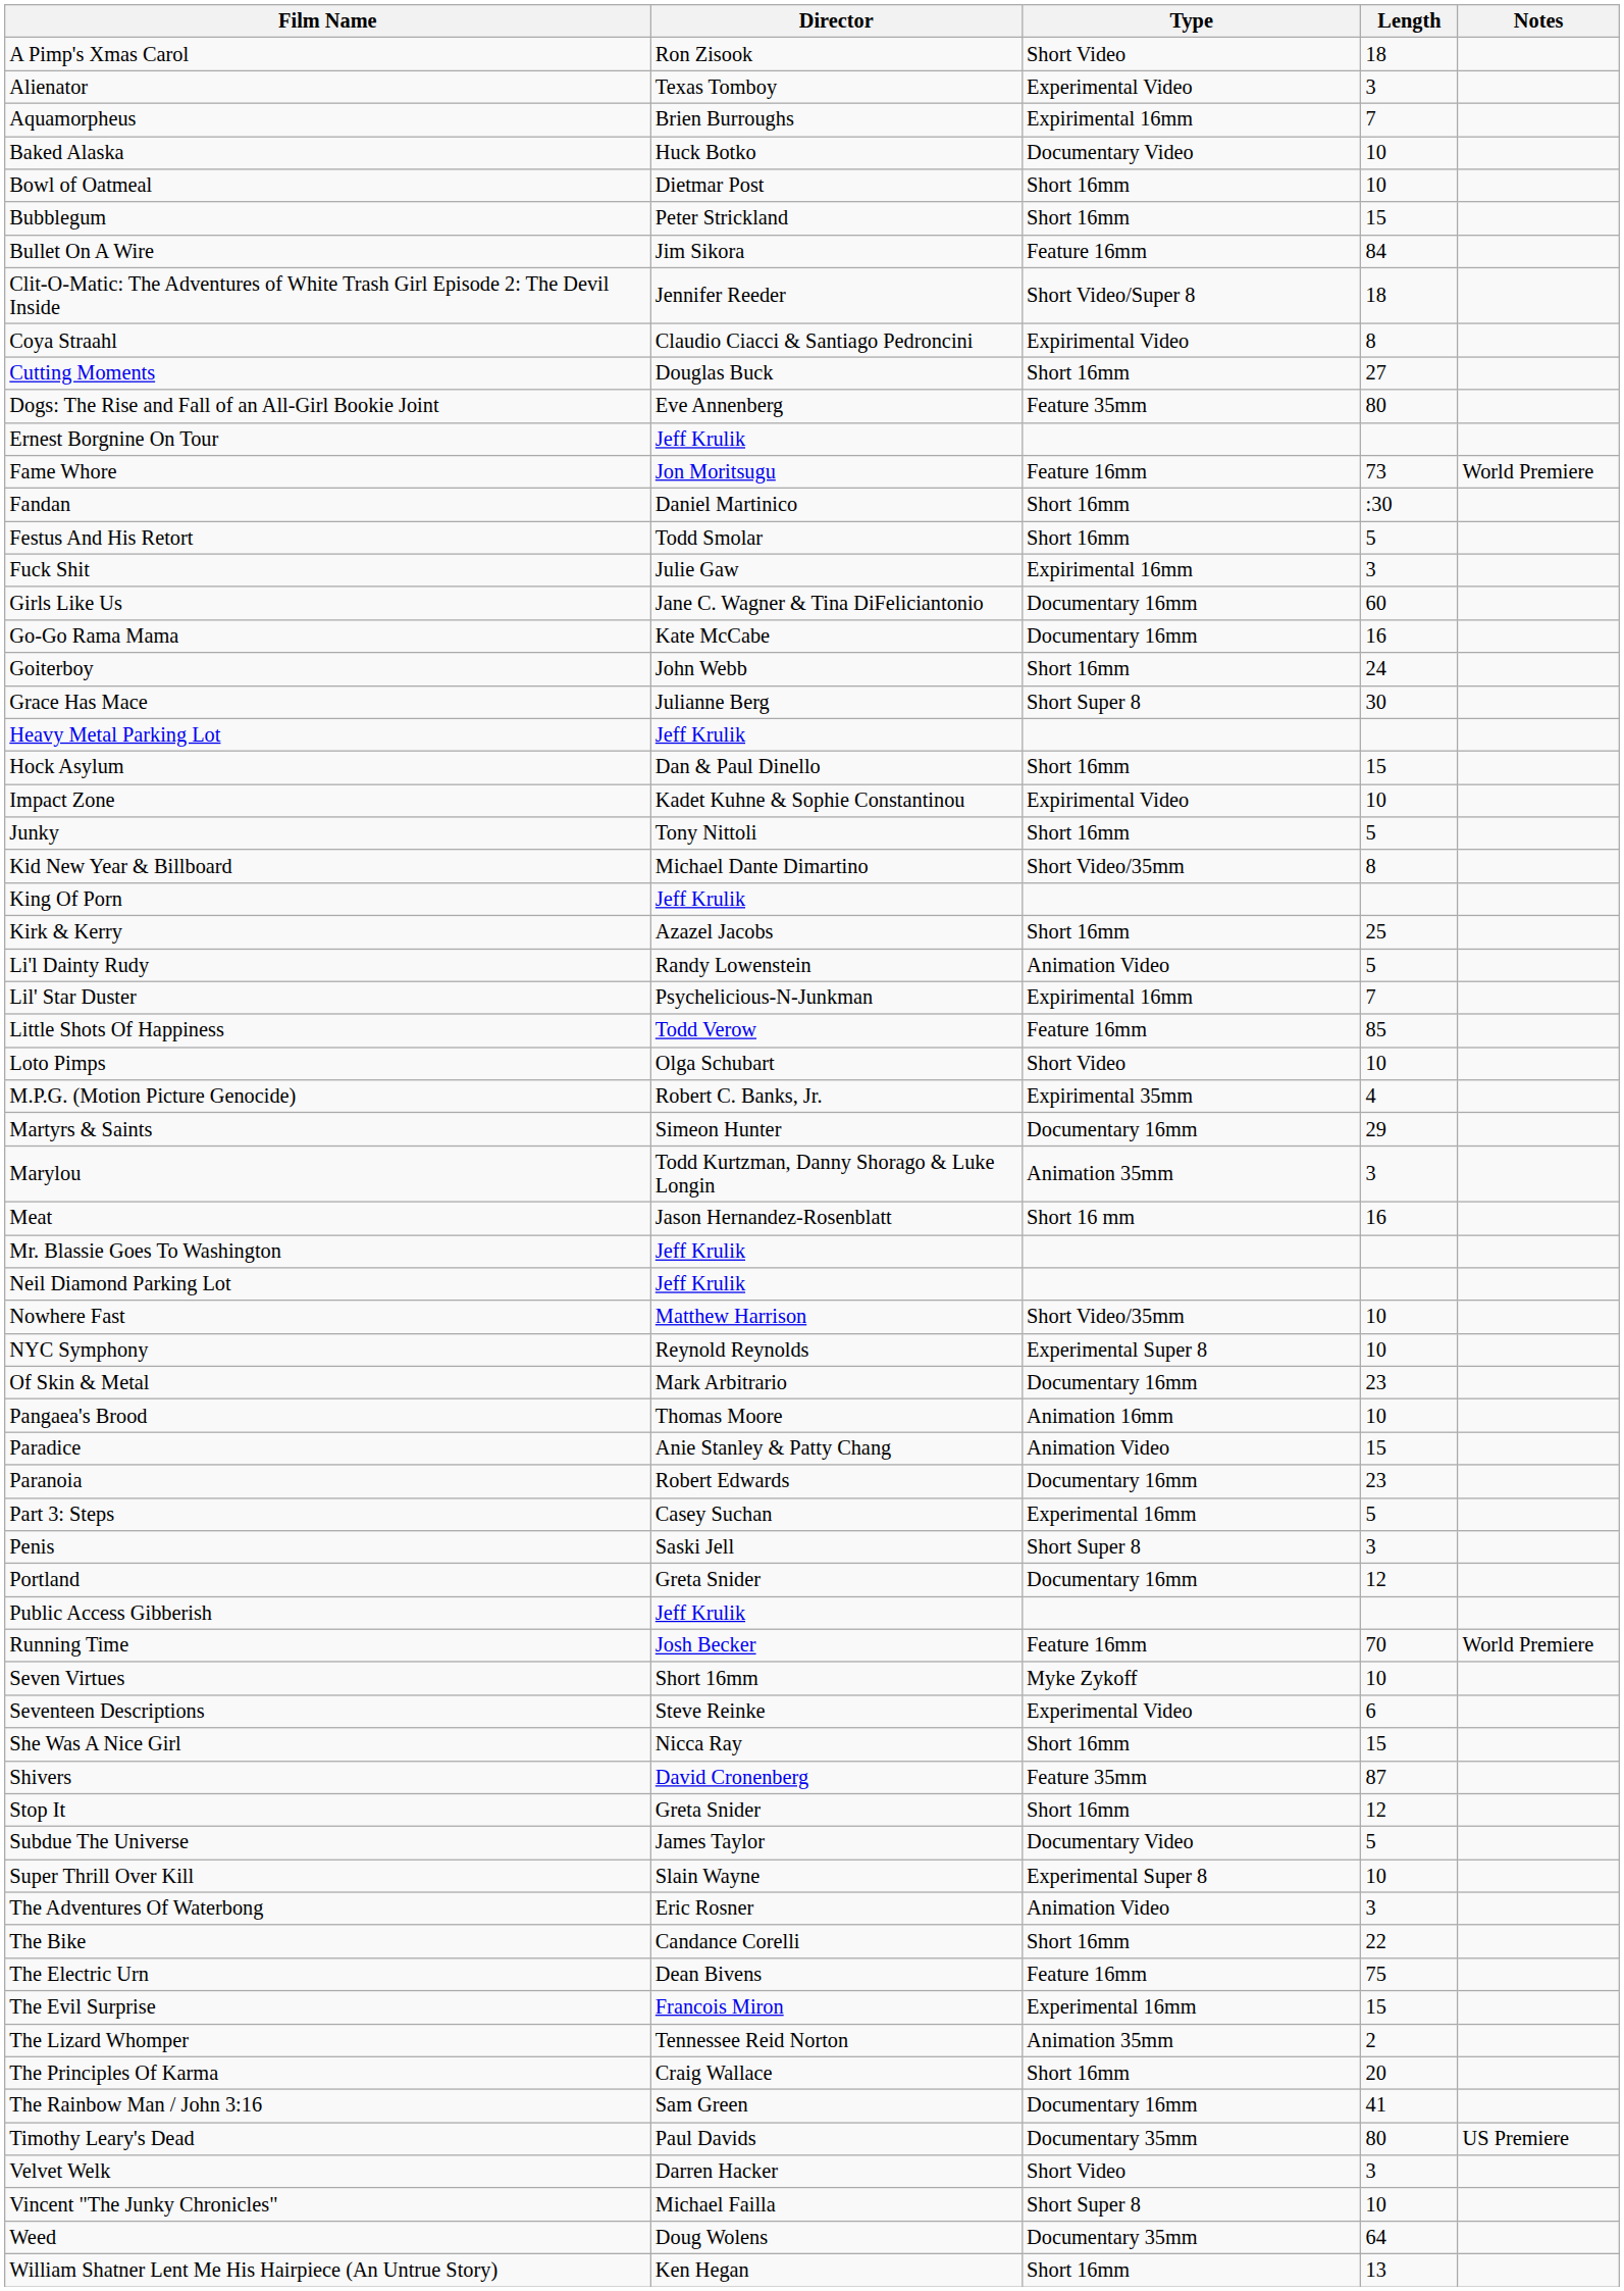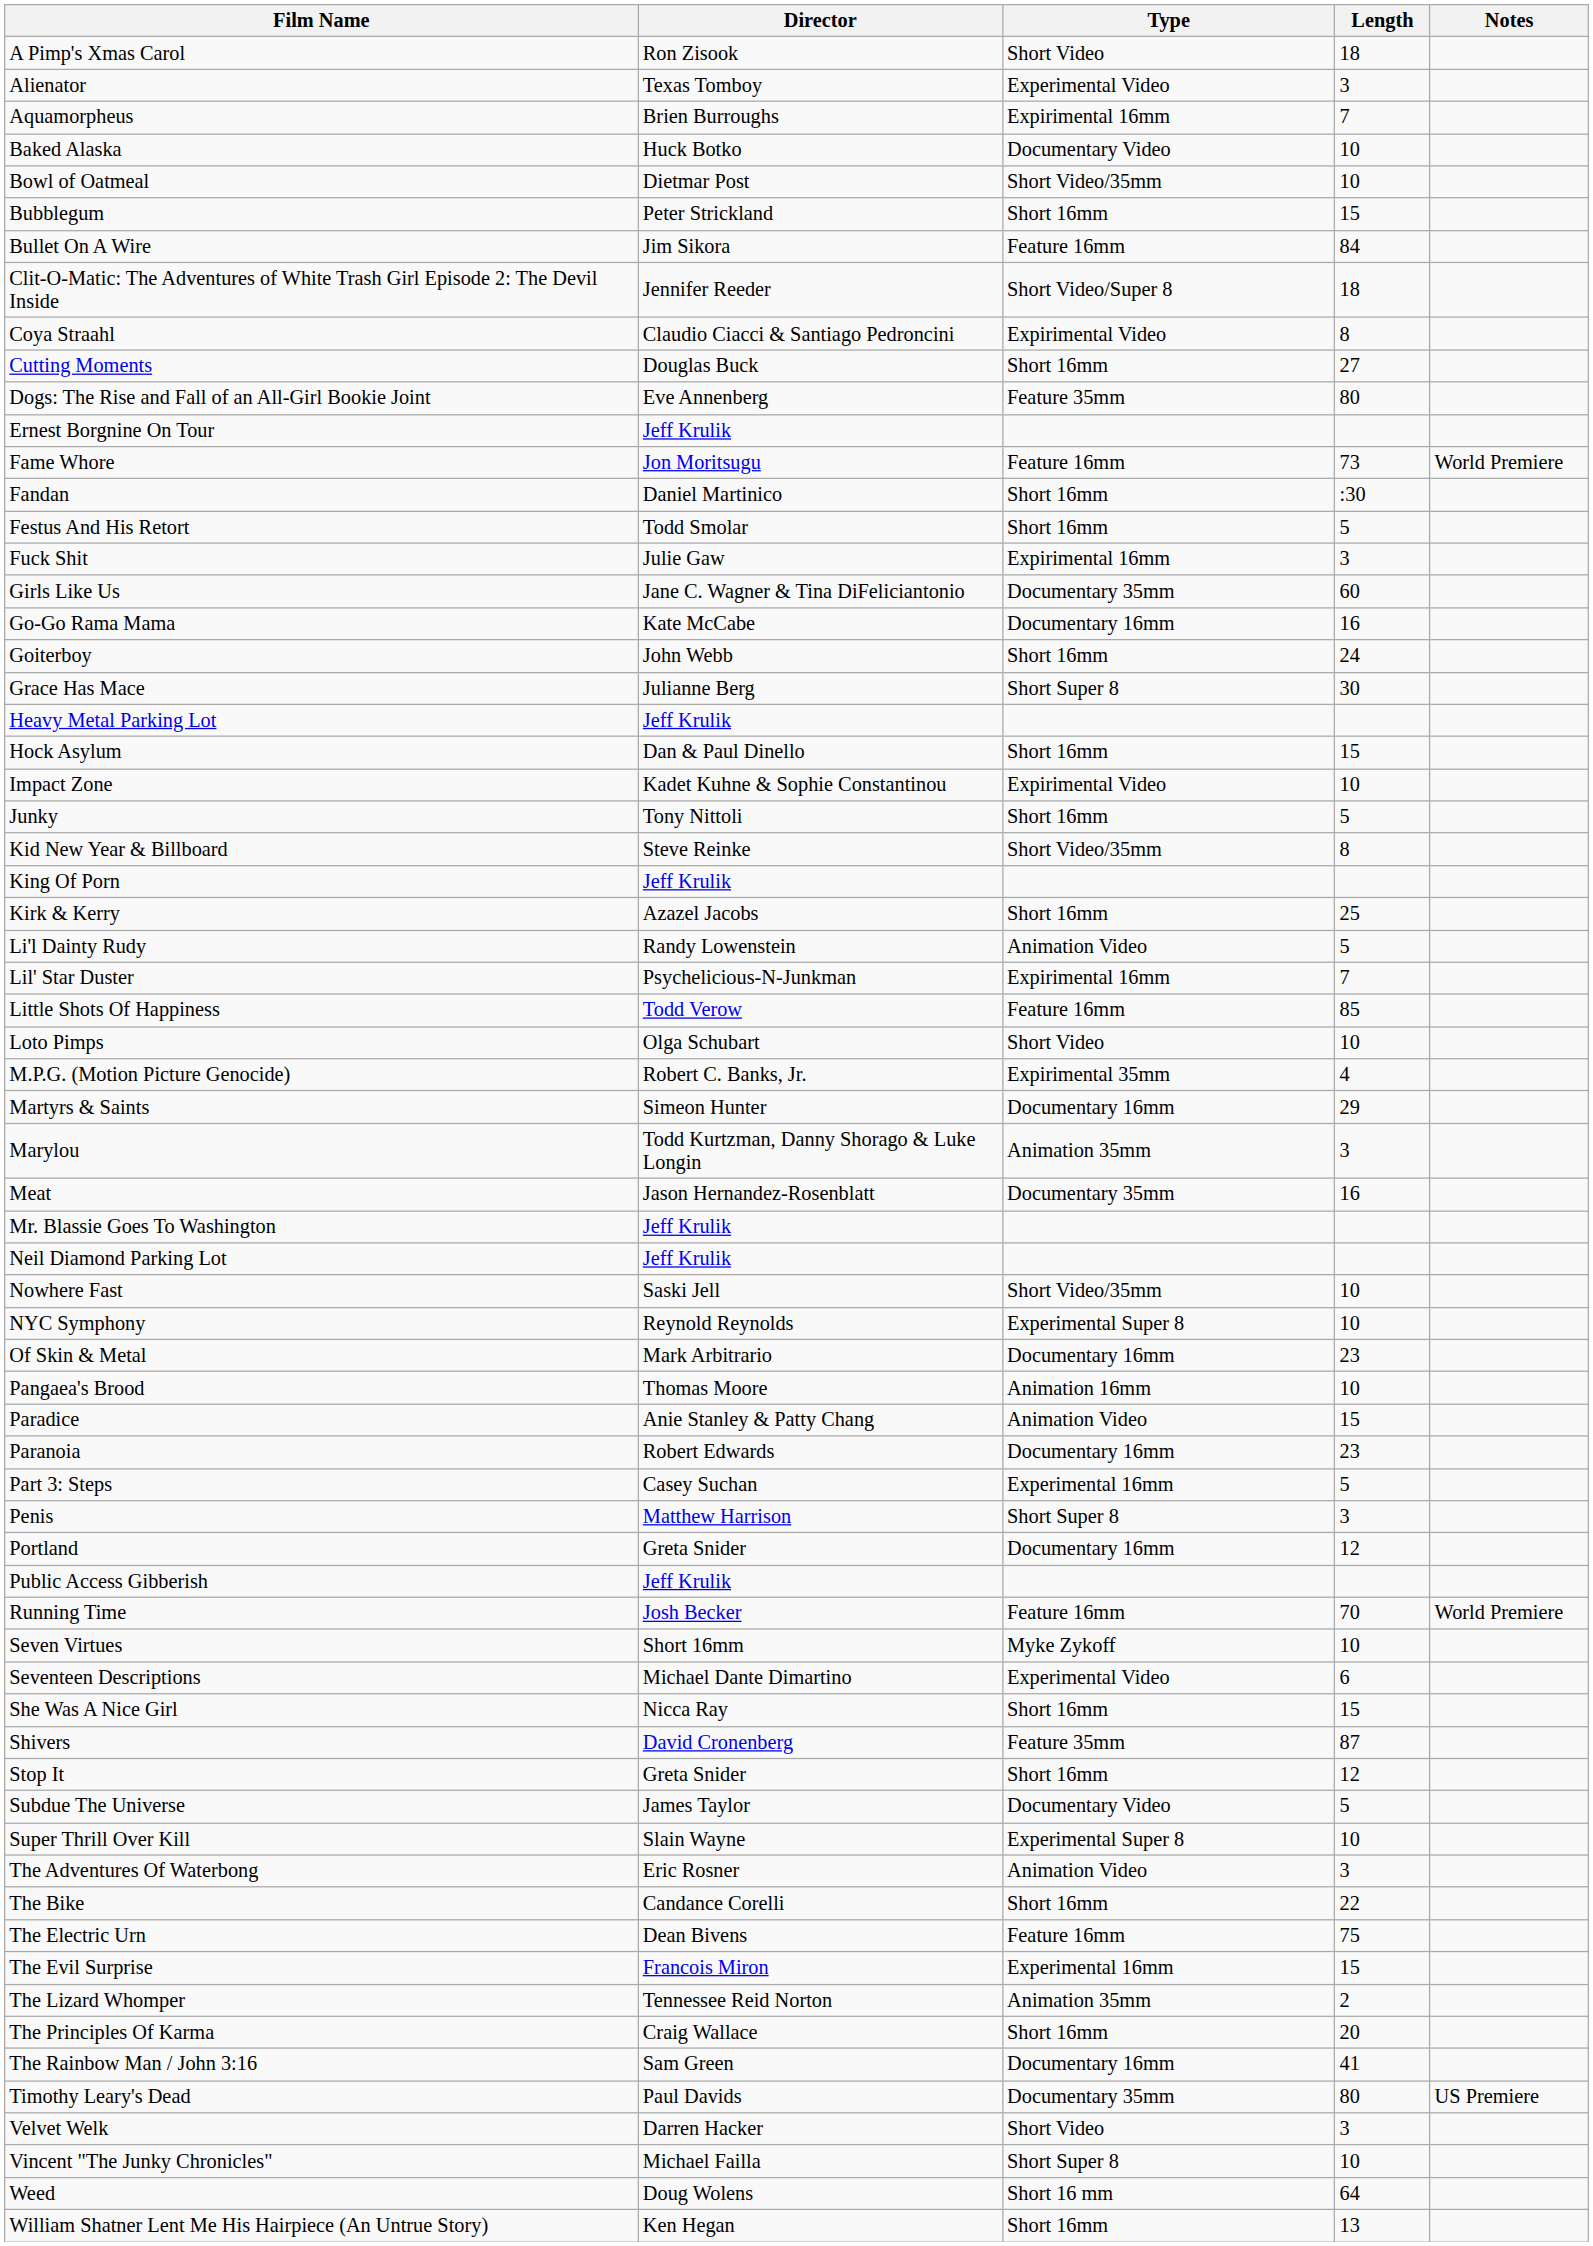 <table class="wikitable">
 <tr>
 <th width="40%">Film Name</th>
 <th width="23%">Director</th>
 <th width="21%">Type</th>
 <th width="6%">Length</th>
 <th width="10%">Notes</th>
 </tr>
 <tr>
 <td>A Pimp's Xmas Carol</td>
 <td>Ron Zisook</td>
 <td>Short Video</td>
 <td>18</td>
 <td></td>
 </tr>
 <tr>
 <td>Alienator</td>
 <td>Texas Tomboy</td>
 <td>Experimental Video</td>
 <td>3</td>
 <td></td>
 </tr>
 <tr>
 <td>Aquamorpheus</td>
 <td>Brien Burroughs</td>
 <td>Expirimental 16mm</td>
 <td>7</td>
 <td></td>
 </tr>
 <tr>
 <td>Baked Alaska</td>
 <td>Huck Botko</td>
 <td>Documentary Video</td>
 <td>10</td>
 <td></td>
 </tr>
 <tr>
 <td>Bowl of Oatmeal</td>
 <td>Dietmar Post</td>
-<td>Short 16mm</td>
+<td>Short Video/35mm</td>
 <td>10</td>
 <td></td>
 </tr>
 <tr>
 <td>Bubblegum</td>
 <td>Peter Strickland</td>
 <td>Short 16mm</td>
 <td>15</td>
 <td></td>
 </tr>
 <tr>
 <td>Bullet On A Wire</td>
 <td>Jim Sikora</td>
 <td>Feature 16mm</td>
 <td>84</td>
 <td></td>
 </tr>
 <tr>
 <td>Clit-O-Matic: The Adventures of White Trash Girl Episode 2: The Devil Inside</td>
 <td>Jennifer Reeder</td>
 <td>Short Video/Super 8</td>
 <td>18</td>
 <td></td>
 </tr>
 <tr>
 <td>Coya Straahl</td>
 <td>Claudio Ciacci & Santiago Pedroncini</td>
 <td>Expirimental Video</td>
 <td>8</td>
 <td></td>
 </tr>
 <tr>
 <td><a href='#'>Cutting Moments</a></td>
 <td>Douglas Buck</td>
 <td>Short 16mm</td>
 <td>27</td>
 <td></td>
 </tr>
 <tr>
 <td>Dogs: The Rise and Fall of an All-Girl Bookie Joint</td>
 <td>Eve Annenberg</td>
 <td>Feature 35mm</td>
 <td>80</td>
 <td></td>
 </tr>
 <tr>
 <td>Ernest Borgnine On Tour</td>
 <td><a href='#'>Jeff Krulik</a></td>
 <td></td>
 <td></td>
 <td></td>
 </tr>
 <tr>
 <td>Fame Whore</td>
 <td><a href='#'>Jon Moritsugu</a></td>
 <td>Feature 16mm</td>
 <td>73</td>
 <td>World Premiere</td>
 </tr>
 <tr>
 <td>Fandan</td>
 <td>Daniel Martinico</td>
 <td>Short 16mm</td>
 <td>:30</td>
 <td></td>
 </tr>
 <tr>
 <td>Festus And His Retort</td>
 <td>Todd Smolar</td>
 <td>Short 16mm</td>
 <td>5</td>
 <td></td>
 </tr>
 <tr>
 <td>Fuck Shit</td>
 <td>Julie Gaw</td>
 <td>Expirimental 16mm</td>
 <td>3</td>
 <td></td>
 </tr>
 <tr>
 <td>Girls Like Us</td>
 <td>Jane C. Wagner & Tina DiFeliciantonio</td>
-<td>Documentary 16mm</td>
+<td>Documentary 35mm</td>
 <td>60</td>
 <td></td>
 </tr>
 <tr>
 <td>Go-Go Rama Mama</td>
 <td>Kate McCabe</td>
 <td>Documentary 16mm</td>
 <td>16</td>
 <td></td>
 </tr>
 <tr>
 <td>Goiterboy</td>
 <td>John Webb</td>
 <td>Short 16mm</td>
 <td>24</td>
 <td></td>
 </tr>
 <tr>
 <td>Grace Has Mace</td>
 <td>Julianne Berg</td>
 <td>Short Super 8</td>
 <td>30</td>
 <td></td>
 </tr>
 <tr>
 <td><a href='#'>Heavy Metal Parking Lot</a></td>
 <td><a href='#'>Jeff Krulik</a></td>
 <td></td>
 <td></td>
 <td></td>
 </tr>
 <tr>
 <td>Hock Asylum</td>
 <td>Dan & Paul Dinello</td>
 <td>Short 16mm</td>
 <td>15</td>
 <td></td>
 </tr>
 <tr>
 <td>Impact Zone</td>
 <td>Kadet Kuhne & Sophie Constantinou</td>
 <td>Expirimental Video</td>
 <td>10</td>
 <td></td>
 </tr>
 <tr>
 <td>Junky</td>
 <td>Tony Nittoli</td>
 <td>Short 16mm</td>
 <td>5</td>
 <td></td>
 </tr>
 <tr>
 <td>Kid New Year & Billboard</td>
-<td>Michael Dante Dimartino</td>
+<td>Steve Reinke</td>
 <td>Short Video/35mm</td>
 <td>8</td>
 <td></td>
 </tr>
 <tr>
 <td>King Of Porn</td>
 <td><a href='#'>Jeff Krulik</a></td>
 <td></td>
 <td></td>
 <td></td>
 </tr>
 <tr>
 <td>Kirk & Kerry</td>
 <td>Azazel Jacobs</td>
 <td>Short 16mm</td>
 <td>25</td>
 <td></td>
 </tr>
 <tr>
 <td>Li'l Dainty Rudy</td>
 <td>Randy Lowenstein</td>
 <td>Animation Video</td>
 <td>5</td>
 <td></td>
 </tr>
 <tr>
 <td>Lil' Star Duster</td>
 <td>Psychelicious-N-Junkman</td>
 <td>Expirimental 16mm</td>
 <td>7</td>
 <td></td>
 </tr>
 <tr>
 <td>Little Shots Of Happiness</td>
 <td><a href='#'>Todd Verow</a></td>
 <td>Feature 16mm</td>
 <td>85</td>
 <td></td>
 </tr>
 <tr>
 <td>Loto Pimps</td>
 <td>Olga Schubart</td>
 <td>Short Video</td>
 <td>10</td>
 <td></td>
 </tr>
 <tr>
 <td>M.P.G. (Motion Picture Genocide)</td>
 <td>Robert C. Banks, Jr.</td>
 <td>Expirimental 35mm</td>
 <td>4</td>
 <td></td>
 </tr>
 <tr>
 <td>Martyrs & Saints</td>
 <td>Simeon Hunter</td>
 <td>Documentary 16mm</td>
 <td>29</td>
 <td></td>
 </tr>
 <tr>
 <td>Marylou</td>
 <td>Todd Kurtzman, Danny Shorago & Luke Longin</td>
 <td>Animation 35mm</td>
 <td>3</td>
 <td></td>
 </tr>
 <tr>
 <td>Meat</td>
 <td>Jason Hernandez-Rosenblatt</td>
-<td>Short 16 mm</td>
+<td>Documentary 35mm</td>
 <td>16</td>
 <td></td>
 </tr>
 <tr>
 <td>Mr. Blassie Goes To Washington</td>
 <td><a href='#'>Jeff Krulik</a></td>
 <td></td>
 <td></td>
 <td></td>
 </tr>
 <tr>
 <td>Neil Diamond Parking Lot</td>
 <td><a href='#'>Jeff Krulik</a></td>
 <td></td>
 <td></td>
 <td></td>
 </tr>
 <tr>
 <td>Nowhere Fast</td>
-<td><a href='#'>Matthew Harrison</a></td>
+<td>Saski Jell</td>
 <td>Short Video/35mm</td>
 <td>10</td>
 <td></td>
 </tr>
 <tr>
 <td>NYC Symphony</td>
 <td>Reynold Reynolds</td>
 <td>Experimental Super 8</td>
 <td>10</td>
 <td></td>
 </tr>
 <tr>
 <td>Of Skin & Metal</td>
 <td>Mark Arbitrario</td>
 <td>Documentary 16mm</td>
 <td>23</td>
 <td></td>
 </tr>
 <tr>
 <td>Pangaea's Brood</td>
 <td>Thomas Moore</td>
 <td>Animation 16mm</td>
 <td>10</td>
 <td></td>
 </tr>
 <tr>
 <td>Paradice</td>
 <td>Anie Stanley & Patty Chang</td>
 <td>Animation Video</td>
 <td>15</td>
 <td></td>
 </tr>
 <tr>
 <td>Paranoia</td>
 <td>Robert Edwards</td>
 <td>Documentary 16mm</td>
 <td>23</td>
 <td></td>
 </tr>
 <tr>
 <td>Part 3: Steps</td>
 <td>Casey Suchan</td>
 <td>Experimental 16mm</td>
 <td>5</td>
 <td></td>
 </tr>
 <tr>
 <td>Penis</td>
-<td>Saski Jell</td>
+<td><a href='#'>Matthew Harrison</a></td>
 <td>Short Super 8</td>
 <td>3</td>
 <td></td>
 </tr>
 <tr>
 <td>Portland</td>
 <td>Greta Snider</td>
 <td>Documentary 16mm</td>
 <td>12</td>
 <td></td>
 </tr>
 <tr>
 <td>Public Access Gibberish</td>
 <td><a href='#'>Jeff Krulik</a></td>
 <td></td>
 <td></td>
 <td></td>
 </tr>
 <tr>
 <td>Running Time</td>
 <td><a href='#'>Josh Becker</a></td>
 <td>Feature 16mm</td>
 <td>70</td>
 <td>World Premiere</td>
 </tr>
 <tr>
 <td>Seven Virtues</td>
 <td>Short 16mm</td>
 <td>Myke Zykoff</td>
 <td>10</td>
 <td></td>
 </tr>
 <tr>
 <td>Seventeen Descriptions</td>
-<td>Steve Reinke</td>
+<td>Michael Dante Dimartino</td>
 <td>Experimental Video</td>
 <td>6</td>
 <td></td>
 </tr>
 <tr>
 <td>She Was A Nice Girl</td>
 <td>Nicca Ray</td>
 <td>Short 16mm</td>
 <td>15</td>
 <td></td>
 </tr>
 <tr>
 <td>Shivers</td>
 <td><a href='#'>David Cronenberg</a></td>
 <td>Feature 35mm</td>
 <td>87</td>
 <td></td>
 </tr>
 <tr>
 <td>Stop It</td>
 <td>Greta Snider</td>
 <td>Short 16mm</td>
 <td>12</td>
 <td></td>
 </tr>
 <tr>
 <td>Subdue The Universe</td>
 <td>James Taylor</td>
 <td>Documentary Video</td>
 <td>5</td>
 <td></td>
 </tr>
 <tr>
 <td>Super Thrill Over Kill</td>
 <td>Slain Wayne</td>
 <td>Experimental Super 8</td>
 <td>10</td>
 <td></td>
 </tr>
 <tr>
 <td>The Adventures Of Waterbong</td>
 <td>Eric Rosner</td>
 <td>Animation Video</td>
 <td>3</td>
 <td></td>
 </tr>
 <tr>
 <td>The Bike</td>
 <td>Candance Corelli</td>
 <td>Short 16mm</td>
 <td>22</td>
 <td></td>
 </tr>
 <tr>
 <td>The Electric Urn</td>
 <td>Dean Bivens</td>
 <td>Feature 16mm</td>
 <td>75</td>
 <td></td>
 </tr>
 <tr>
 <td>The Evil Surprise</td>
 <td><a href='#'>Francois Miron</a></td>
 <td>Experimental 16mm</td>
 <td>15</td>
 <td></td>
 </tr>
 <tr>
 <td>The Lizard Whomper</td>
 <td>Tennessee Reid Norton</td>
 <td>Animation 35mm</td>
 <td>2</td>
 <td></td>
 </tr>
 <tr>
 <td>The Principles Of Karma</td>
 <td>Craig Wallace</td>
 <td>Short 16mm</td>
 <td>20</td>
 <td></td>
 </tr>
 <tr>
 <td>The Rainbow Man / John 3:16</td>
 <td>Sam Green</td>
 <td>Documentary 16mm</td>
 <td>41</td>
 <td></td>
 </tr>
 <tr>
 <td>Timothy Leary's Dead</td>
 <td>Paul Davids</td>
 <td>Documentary 35mm</td>
 <td>80</td>
 <td>US Premiere</td>
 </tr>
 <tr>
 <td>Velvet Welk</td>
 <td>Darren Hacker</td>
 <td>Short Video</td>
 <td>3</td>
 <td></td>
 </tr>
 <tr>
 <td>Vincent "The Junky Chronicles"</td>
 <td>Michael Failla</td>
 <td>Short Super 8</td>
 <td>10</td>
 <td></td>
 </tr>
 <tr>
 <td>Weed</td>
 <td>Doug Wolens</td>
-<td>Documentary 35mm</td>
+<td>Short 16 mm</td>
 <td>64</td>
 <td></td>
 </tr>
 <tr>
 <td>William Shatner Lent Me His Hairpiece (An Untrue Story)</td>
 <td>Ken Hegan</td>
 <td>Short 16mm</td>
 <td>13</td>
 <td></td>
 </tr>
 <tr>
 </tr>
 </table>
